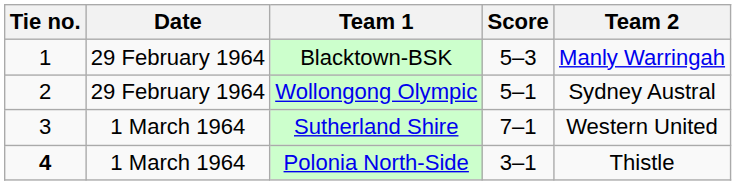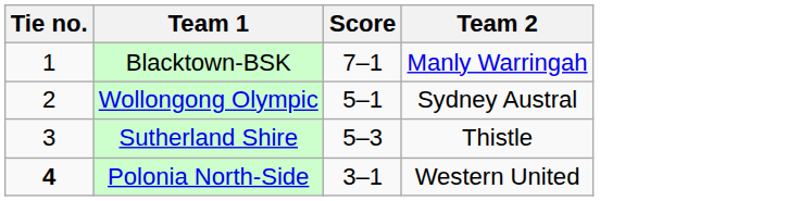 <table class="wikitable" style="text-align:center">
 <tr>
 <th>Tie no.</th>
-<th>Date</th>
 <th>Team 1 </th>
 <th>Score</th>
 <th>Team 2 </th>
 </tr>
 <tr>
 <td>1</td>
-<td>29 February 1964</td>
 <td bgcolor=#CFC>Blacktown-BSK </td>
-<td align=center>5–3</td>
+<td align=center>7–1</td>
 <td><a href='#'>Manly Warringah</a> </td>
 </tr>
 <tr>
 <td>2</td>
-<td>29 February 1964</td>
 <td bgcolor=#cfc><a href='#'>Wollongong Olympic</a> </td>
 <td align=center>5–1</td>
 <td>Sydney Austral </td>
 </tr>
 <tr>
 <td>3</td>
-<td>1 March 1964</td>
 <td bgcolor=#CFC><a href='#'>Sutherland Shire</a> </td>
-<td align=center>7–1</td>
-<td>Western United </td>
+<td align=center>5–3</td>
+<td>Thistle </td>
 </tr>
 <tr>
 <td><strong>4</strong></td>
-<td>1 March 1964</td>
 <td bgcolor=#CFC><a href='#'>Polonia North-Side</a> </td>
 <td align=center>3–1</td>
-<td>Thistle </td>
+<td>Western United </td>
 </tr>
 </table>
